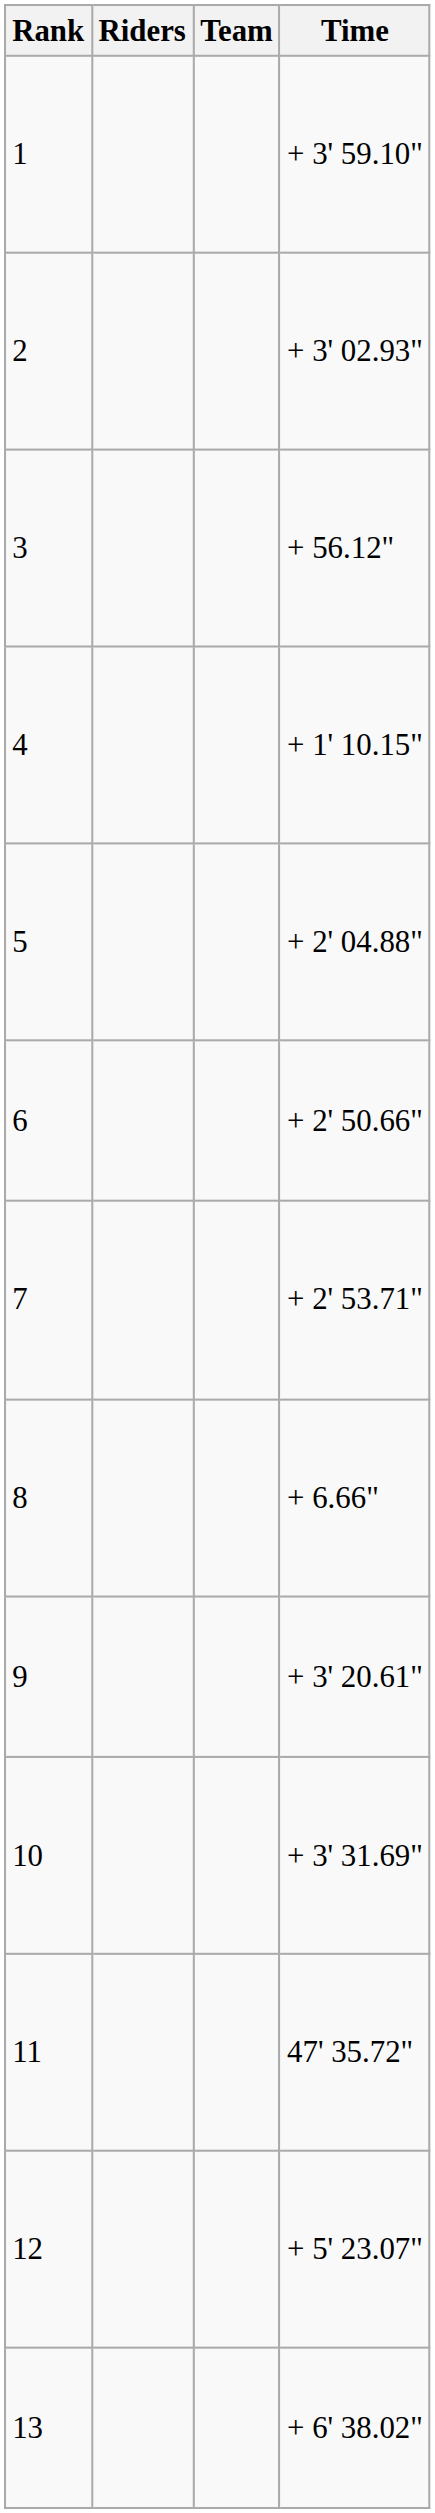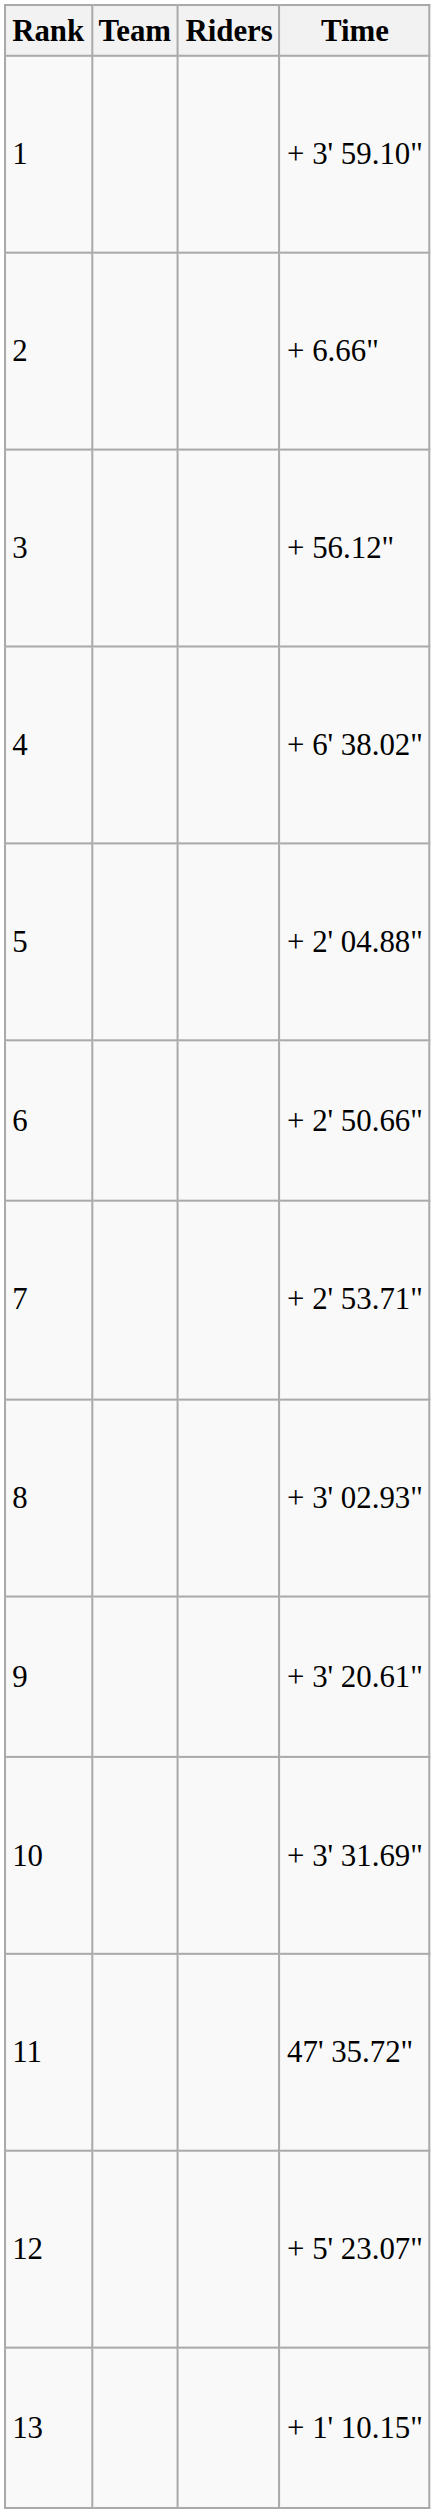 <table class="wikitable" style="font-size:95%; text-align:left;">
 <tr>
 <th>Rank</th>
+<th>Team</th>
 <th>Riders</th>
-<th>Team</th>
 <th>Time</th>
 </tr>
 <tr>
 <td>1</td>
+<td align="left"> </td>
 <td><br><br><br><br><br></td>
-<td align="left"> </td>
 <td>+ 3' 59.10"</td>
 </tr>
 <tr>
 <td>2</td>
+<td align="left"> </td>
 <td><br><br><br><br><br></td>
-<td align="left"> </td>
-<td>+ 3' 02.93"</td>
+<td>+ 6.66"</td>
 </tr>
 <tr>
 <td>3</td>
+<td align="left"> </td>
 <td><br><br><br><br><br></td>
-<td align="left"> </td>
 <td>+ 56.12"</td>
 </tr>
 <tr>
 <td>4</td>
+<td align="left"> </td>
 <td><br><br><br><br><br></td>
-<td align="left"> </td>
-<td>+ 1' 10.15"</td>
+<td>+ 6' 38.02"</td>
 </tr>
 <tr>
 <td>5</td>
+<td align="left"> </td>
 <td><br><br><br><br><br></td>
-<td align="left"> </td>
 <td>+ 2' 04.88"</td>
 </tr>
 <tr>
 <td>6</td>
+<td align="left"> </td>
 <td><br><br><br><br></td>
-<td align="left"> </td>
 <td>+ 2' 50.66"</td>
 </tr>
 <tr>
 <td>7</td>
+<td align="left"> </td>
 <td><br><br><br><br><br></td>
-<td align="left"> </td>
 <td>+ 2' 53.71"</td>
 </tr>
 <tr>
 <td>8</td>
+<td align="left"> </td>
 <td><br><br><br><br><br></td>
-<td align="left"> </td>
-<td>+ 6.66"</td>
+<td>+ 3' 02.93"</td>
 </tr>
 <tr>
 <td>9</td>
+<td align="left"> </td>
 <td><br><br><br><br></td>
-<td align="left"> </td>
 <td>+ 3' 20.61"</td>
 </tr>
 <tr>
 <td>10</td>
+<td align="left"> </td>
 <td><br><br><br><br><br></td>
-<td align="left"> </td>
 <td>+ 3' 31.69"</td>
 </tr>
 <tr>
 <td>11</td>
+<td align="left"> </td>
 <td><br><br><br><br><br></td>
-<td align="left"> </td>
 <td>47' 35.72"</td>
 </tr>
 <tr>
 <td>12</td>
+<td align="left"> </td>
 <td><br><br><br><br><br></td>
-<td align="left"> </td>
 <td>+ 5' 23.07"</td>
 </tr>
 <tr>
 <td>13</td>
+<td align="left"> </td>
 <td><br><br><br><br></td>
-<td align="left"> </td>
-<td>+ 6' 38.02"</td>
+<td>+ 1' 10.15"</td>
 </tr>
 </table>
